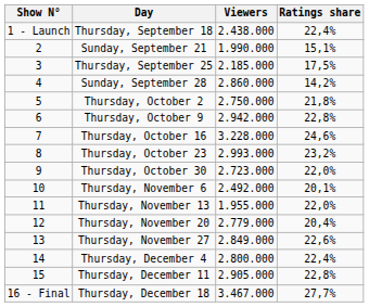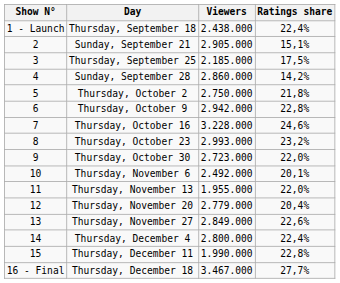 <table class="wikitable sortable centre" style="text-align:center;font-size:90%;">
 <tr>
 <th>Show N°</th>
 <th>Day</th>
 <th>Viewers</th>
 <th>Ratings share</th>
 </tr>
 <tr>
 <td>1 - Launch</td>
 <td>Thursday, September 18</td>
 <td>2.438.000</td>
 <td>22,4%</td>
 </tr>
 <tr>
 <td>2</td>
 <td>Sunday, September 21</td>
-<td>1.990.000</td>
+<td>2.905.000</td>
 <td>15,1%</td>
 </tr>
 <tr>
 <td>3</td>
 <td>Thursday, September 25</td>
 <td>2.185.000</td>
 <td>17,5%</td>
 </tr>
 <tr>
 <td>4</td>
 <td>Sunday, September 28</td>
 <td>2.860.000</td>
 <td>14,2%</td>
 </tr>
 <tr>
 <td>5</td>
 <td>Thursday, October 2</td>
 <td>2.750.000</td>
 <td>21,8%</td>
 </tr>
 <tr>
 <td>6</td>
 <td>Thursday, October 9</td>
 <td>2.942.000</td>
 <td>22,8%</td>
 </tr>
 <tr>
 <td>7</td>
 <td>Thursday, October 16</td>
 <td>3.228.000</td>
 <td>24,6%</td>
 </tr>
 <tr>
 <td>8</td>
 <td>Thursday, October 23</td>
 <td>2.993.000</td>
 <td>23,2%</td>
 </tr>
 <tr>
 <td>9</td>
 <td>Thursday, October 30</td>
 <td>2.723.000</td>
 <td>22,0%</td>
 </tr>
 <tr>
 <td>10</td>
 <td>Thursday, November 6</td>
 <td>2.492.000</td>
 <td>20,1%</td>
 </tr>
 <tr>
 <td>11</td>
 <td>Thursday, November 13</td>
 <td>1.955.000</td>
 <td>22,0%</td>
 </tr>
 <tr>
 <td>12</td>
 <td>Thursday, November 20</td>
 <td>2.779.000</td>
 <td>20,4%</td>
 </tr>
 <tr>
 <td>13</td>
 <td>Thursday, November 27</td>
 <td>2.849.000</td>
 <td>22,6%</td>
 </tr>
 <tr>
 <td>14</td>
 <td>Thursday, December 4</td>
 <td>2.800.000</td>
 <td>22,4%</td>
 </tr>
 <tr>
 <td>15</td>
 <td>Thursday, December 11</td>
-<td>2.905.000</td>
+<td>1.990.000</td>
 <td>22,8%</td>
 </tr>
 <tr>
 <td>16 - Final</td>
 <td>Thursday, December 18</td>
 <td>3.467.000</td>
 <td>27,7%</td>
 </tr>
 </table>
